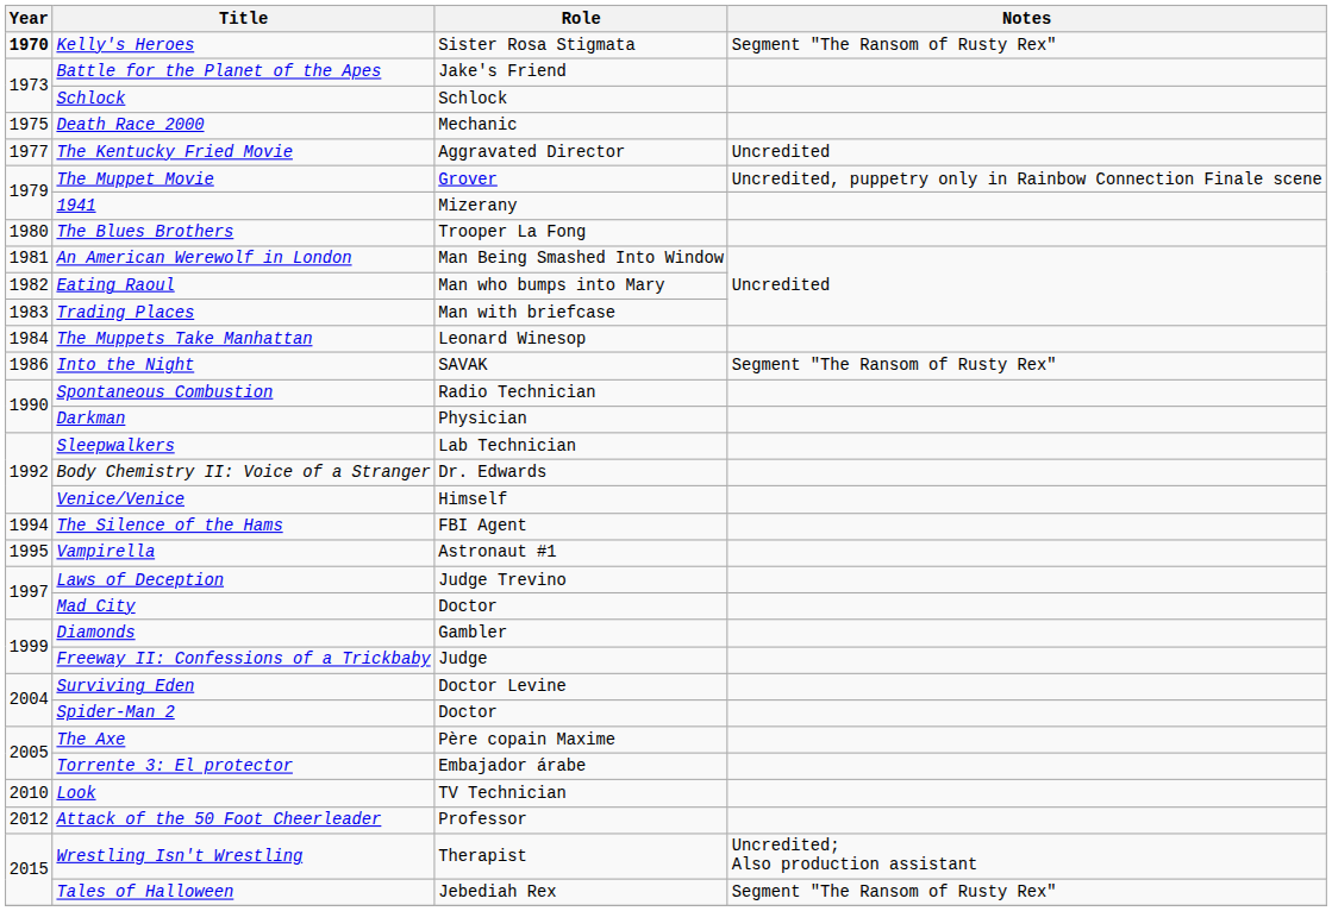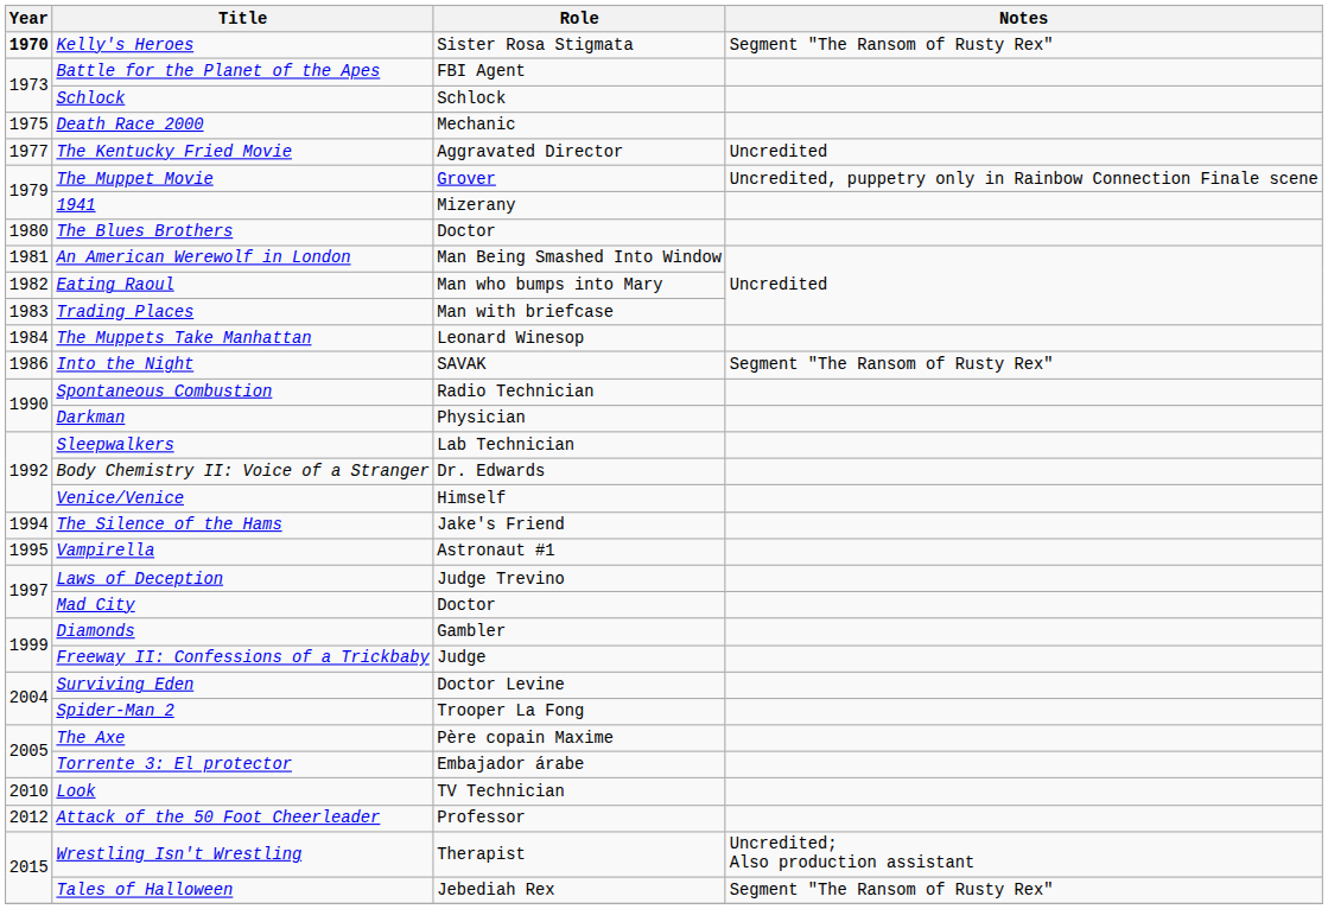 <table class="wikitable">
 <tr>
 <th>Year</th>
 <th>Title</th>
 <th>Role</th>
 <th>Notes</th>
 </tr>
 <tr>
 <td><strong>1970</strong></td>
 <td><em><a href='#'>Kelly's Heroes</a></em></td>
 <td>Sister Rosa Stigmata</td>
 <td>Segment "The Ransom of Rusty Rex"</td>
 </tr>
 <tr>
 <td rowspan=2>1973</td>
 <td><em><a href='#'>Battle for the Planet of the Apes</a></em></td>
-<td>Jake's Friend</td>
+<td>FBI Agent</td>
 <td></td>
 </tr>
 <tr>
 <td><em><a href='#'>Schlock</a></em></td>
 <td>Schlock</td>
 <td></td>
 </tr>
 <tr>
 <td>1975</td>
 <td><em><a href='#'>Death Race 2000</a></em></td>
 <td>Mechanic</td>
 <td></td>
 </tr>
 <tr>
 <td>1977</td>
 <td><em><a href='#'>The Kentucky Fried Movie</a></em></td>
 <td>Aggravated Director</td>
 <td>Uncredited</td>
 </tr>
 <tr>
 <td rowspan=2>1979</td>
 <td><em><a href='#'>The Muppet Movie</a></em></td>
 <td><a href='#'>Grover</a></td>
 <td>Uncredited, puppetry only in Rainbow Connection Finale scene</td>
 </tr>
 <tr>
 <td><em><a href='#'>1941</a></em></td>
 <td>Mizerany</td>
 <td></td>
 </tr>
 <tr>
 <td>1980</td>
 <td><em><a href='#'>The Blues Brothers</a></em></td>
-<td>Trooper La Fong</td>
+<td>Doctor</td>
 <td></td>
 </tr>
 <tr>
 <td>1981</td>
 <td><em><a href='#'>An American Werewolf in London</a></em></td>
 <td>Man Being Smashed Into Window</td>
 <td rowspan=3>Uncredited</td>
 </tr>
 <tr>
 <td>1982</td>
 <td><em><a href='#'>Eating Raoul</a></em></td>
 <td>Man who bumps into Mary</td>
 </tr>
 <tr>
 <td>1983</td>
 <td><em><a href='#'>Trading Places</a></em></td>
 <td>Man with briefcase</td>
 </tr>
 <tr>
 <td>1984</td>
 <td><em><a href='#'>The Muppets Take Manhattan</a></em></td>
 <td>Leonard Winesop</td>
 <td></td>
 </tr>
 <tr>
 <td>1986</td>
 <td><em><a href='#'>Into the Night</a></em></td>
 <td>SAVAK</td>
 <td>Segment "The Ransom of Rusty Rex"</td>
 </tr>
 <tr>
 <td rowspan=2>1990</td>
 <td><em><a href='#'>Spontaneous Combustion</a></em></td>
 <td>Radio Technician</td>
 <td></td>
 </tr>
 <tr>
 <td><em><a href='#'>Darkman</a></em></td>
 <td>Physician</td>
 <td></td>
 </tr>
 <tr>
 <td rowspan=3>1992</td>
 <td><em><a href='#'>Sleepwalkers</a></em></td>
 <td>Lab Technician</td>
 <td></td>
 </tr>
 <tr>
 <td><em>Body Chemistry II: Voice of a Stranger</em></td>
 <td>Dr. Edwards</td>
 <td></td>
 </tr>
 <tr>
 <td><em><a href='#'>Venice/Venice</a></em></td>
 <td>Himself</td>
 <td></td>
 </tr>
 <tr>
 <td>1994</td>
 <td><em><a href='#'>The Silence of the Hams</a></em></td>
-<td>FBI Agent</td>
+<td>Jake's Friend</td>
 <td></td>
 </tr>
 <tr>
 <td>1995</td>
 <td><em><a href='#'>Vampirella</a></em></td>
 <td>Astronaut #1</td>
 <td></td>
 </tr>
 <tr>
 <td rowspan=2>1997</td>
 <td><em><a href='#'>Laws of Deception</a></em></td>
 <td>Judge Trevino</td>
 <td></td>
 </tr>
 <tr>
 <td><em><a href='#'>Mad City</a></em></td>
 <td>Doctor</td>
 <td></td>
 </tr>
 <tr>
 <td rowspan=2>1999</td>
 <td><em><a href='#'>Diamonds</a></em></td>
 <td>Gambler</td>
 <td></td>
 </tr>
 <tr>
 <td><em><a href='#'>Freeway II: Confessions of a Trickbaby</a></em></td>
 <td>Judge</td>
 <td></td>
 </tr>
 <tr>
 <td rowspan=2>2004</td>
 <td><em><a href='#'>Surviving Eden</a></em></td>
 <td>Doctor Levine</td>
 <td></td>
 </tr>
 <tr>
 <td><em><a href='#'>Spider-Man 2</a></em></td>
-<td>Doctor</td>
+<td>Trooper La Fong</td>
 <td></td>
 </tr>
 <tr>
 <td rowspan=2>2005</td>
 <td><em><a href='#'>The Axe</a></em></td>
 <td>Père copain Maxime</td>
 <td></td>
 </tr>
 <tr>
 <td><em><a href='#'>Torrente 3: El protector</a></em></td>
 <td>Embajador árabe</td>
 <td></td>
 </tr>
 <tr>
 <td>2010</td>
 <td><em><a href='#'>Look</a></em></td>
 <td>TV Technician</td>
 <td></td>
 </tr>
 <tr>
 <td>2012</td>
 <td><em><a href='#'>Attack of the 50 Foot Cheerleader</a></em></td>
 <td>Professor</td>
 <td></td>
 </tr>
 <tr>
 <td rowspan="2">2015</td>
 <td><em><a href='#'>Wrestling Isn't Wrestling</a></em></td>
 <td>Therapist</td>
 <td>Uncredited;<br>Also production assistant</td>
 </tr>
 <tr>
 <td><em><a href='#'>Tales of Halloween</a></em></td>
 <td>Jebediah Rex</td>
 <td>Segment "The Ransom of Rusty Rex"</td>
 </tr>
 <tr>
 </tr>
 </table>
